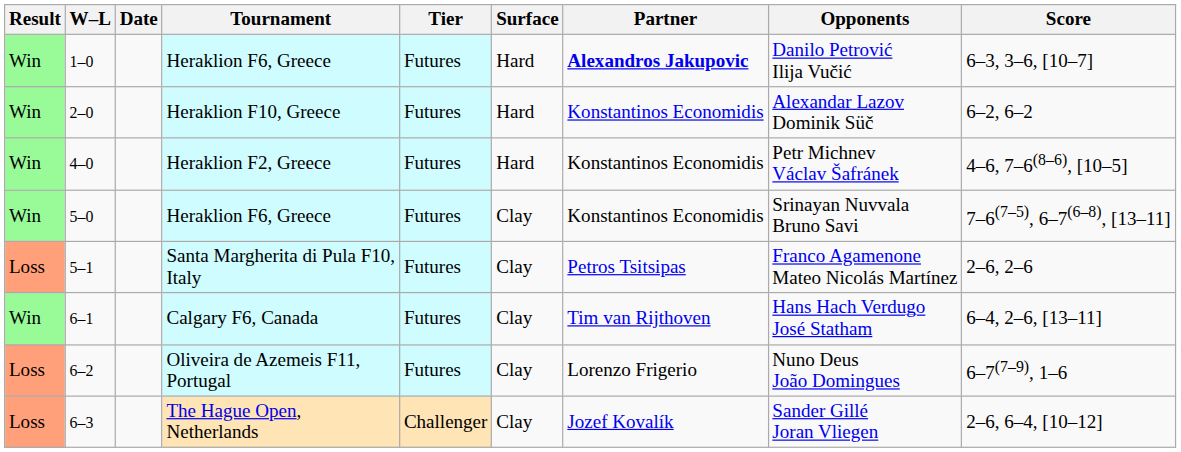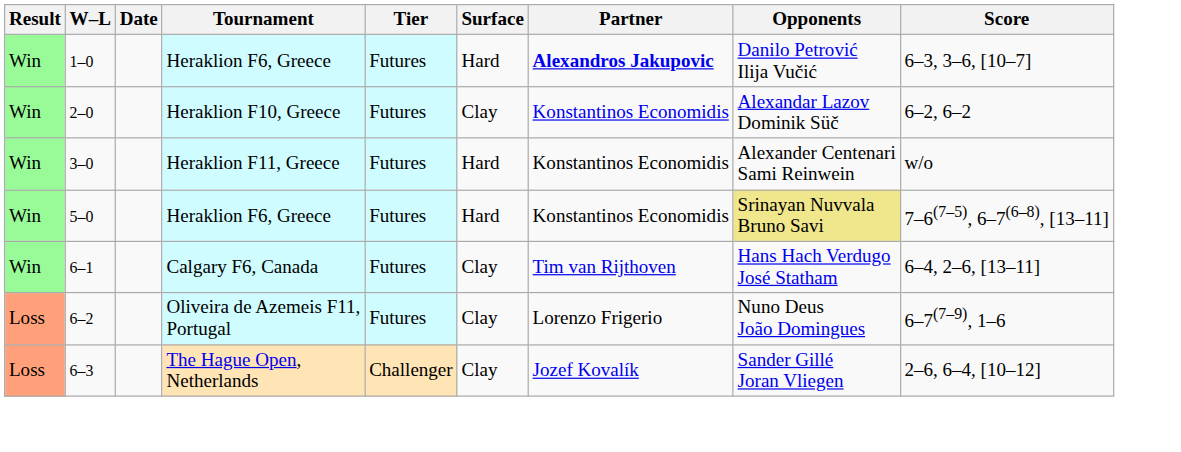 <table class="nowrap sortable wikitable">
 <tr>
 <th>Result</th>
 <th class=unsortable>W–L</th>
 <th>Date</th>
 <th>Tournament</th>
 <th>Tier</th>
 <th>Surface</th>
 <th>Partner</th>
 <th>Opponents</th>
 <th class=unsortable>Score</th>
 </tr>
 <tr>
 <td bgcolor=98FB98>Win</td>
 <td><small>1–0</small></td>
 <td></td>
 <td style=background:#cffcff>Heraklion F6, Greece</td>
 <td style=background:#cffcff>Futures</td>
 <td>Hard</td>
 <td><strong> <a href='#'>Alexandros Jakupovic</a></strong></td>
 <td> <a href='#'>Danilo Petrović</a><br> Ilija Vučić</td>
 <td>6–3, 3–6, [10–7]</td>
 </tr>
 <tr>
 <td bgcolor=98FB98>Win</td>
 <td><small>2–0</small></td>
 <td></td>
 <td style=background:#cffcff>Heraklion F10, Greece</td>
 <td style=background:#cffcff>Futures</td>
-<td>Hard</td>
+<td>Clay</td>
 <td> <a href='#'>Konstantinos Economidis</a></td>
 <td> <a href='#'>Alexandar Lazov</a><br> Dominik Süč</td>
 <td>6–2, 6–2</td>
 </tr>
 <tr>
 <td bgcolor=98FB98>Win</td>
-<td><small>4–0</small></td>
+<td><small>3–0</small></td>
 <td></td>
-<td style=background:#cffcff>Heraklion F2, Greece</td>
+<td style=background:#cffcff>Heraklion F11, Greece</td>
 <td style=background:#cffcff>Futures</td>
 <td>Hard</td>
 <td> Konstantinos Economidis</td>
-<td> Petr Michnev<br> <a href='#'>Václav Šafránek</a></td>
-<td>4–6, 7–6<sup>(8–6)</sup>, [10–5]</td>
+<td> Alexander Centenari<br> Sami Reinwein</td>
+<td>w/o</td>
 </tr>
 <tr>
 <td bgcolor=98FB98>Win</td>
 <td><small>5–0</small></td>
 <td></td>
 <td style=background:#cffcff>Heraklion F6, Greece</td>
 <td style=background:#cffcff>Futures</td>
-<td>Clay</td>
+<td>Hard</td>
 <td> Konstantinos Economidis</td>
-<td> Srinayan Nuvvala <br> Bruno Savi</td>
+<td style="background: khaki;"> Srinayan Nuvvala <br> Bruno Savi</td>
 <td>7–6<sup>(7–5)</sup>, 6–7<sup>(6–8)</sup>, [13–11]</td>
-</tr>
-<tr>
-<td bgcolor=FFA07A>Loss</td>
-<td><small>5–1</small></td>
-<td></td>
-<td style=background:#cffcff>Santa Margherita di Pula F10,<br> Italy</td>
-<td style=background:#cffcff>Futures</td>
-<td>Clay</td>
-<td> <a href='#'>Petros Tsitsipas</a></td>
-<td> <a href='#'>Franco Agamenone</a><br> Mateo Nicolás Martínez</td>
-<td>2–6, 2–6</td>
 </tr>
 <tr>
 <td bgcolor=98FB98>Win</td>
 <td><small>6–1</small></td>
 <td></td>
 <td style=background:#cffcff>Calgary F6, Canada</td>
 <td style=background:#cffcff>Futures</td>
 <td>Clay</td>
 <td> <a href='#'>Tim van Rijthoven</a></td>
 <td> <a href='#'>Hans Hach Verdugo</a><br> <a href='#'>José Statham</a></td>
 <td>6–4, 2–6, [13–11]</td>
 </tr>
 <tr>
 <td bgcolor=FFA07A>Loss</td>
 <td><small>6–2</small></td>
 <td></td>
 <td style=background:#cffcff>Oliveira de Azemeis F11,<br> Portugal</td>
 <td style=background:#cffcff>Futures</td>
 <td>Clay</td>
 <td> Lorenzo Frigerio</td>
 <td> Nuno Deus<br> <a href='#'>João Domingues</a></td>
 <td>6–7<sup>(7–9)</sup>, 1–6</td>
 </tr>
 <tr>
 <td bgcolor=FFA07A>Loss</td>
 <td><small>6–3</small></td>
 <td><a href='#'></a></td>
 <td style=background:moccasin><a href='#'>The Hague Open</a>,<br> Netherlands</td>
 <td style=background:moccasin>Challenger</td>
 <td>Clay</td>
 <td> <a href='#'>Jozef Kovalík</a></td>
 <td> <a href='#'>Sander Gillé</a><br> <a href='#'>Joran Vliegen</a></td>
 <td>2–6, 6–4, [10–12]</td>
 </tr>
 </table>
